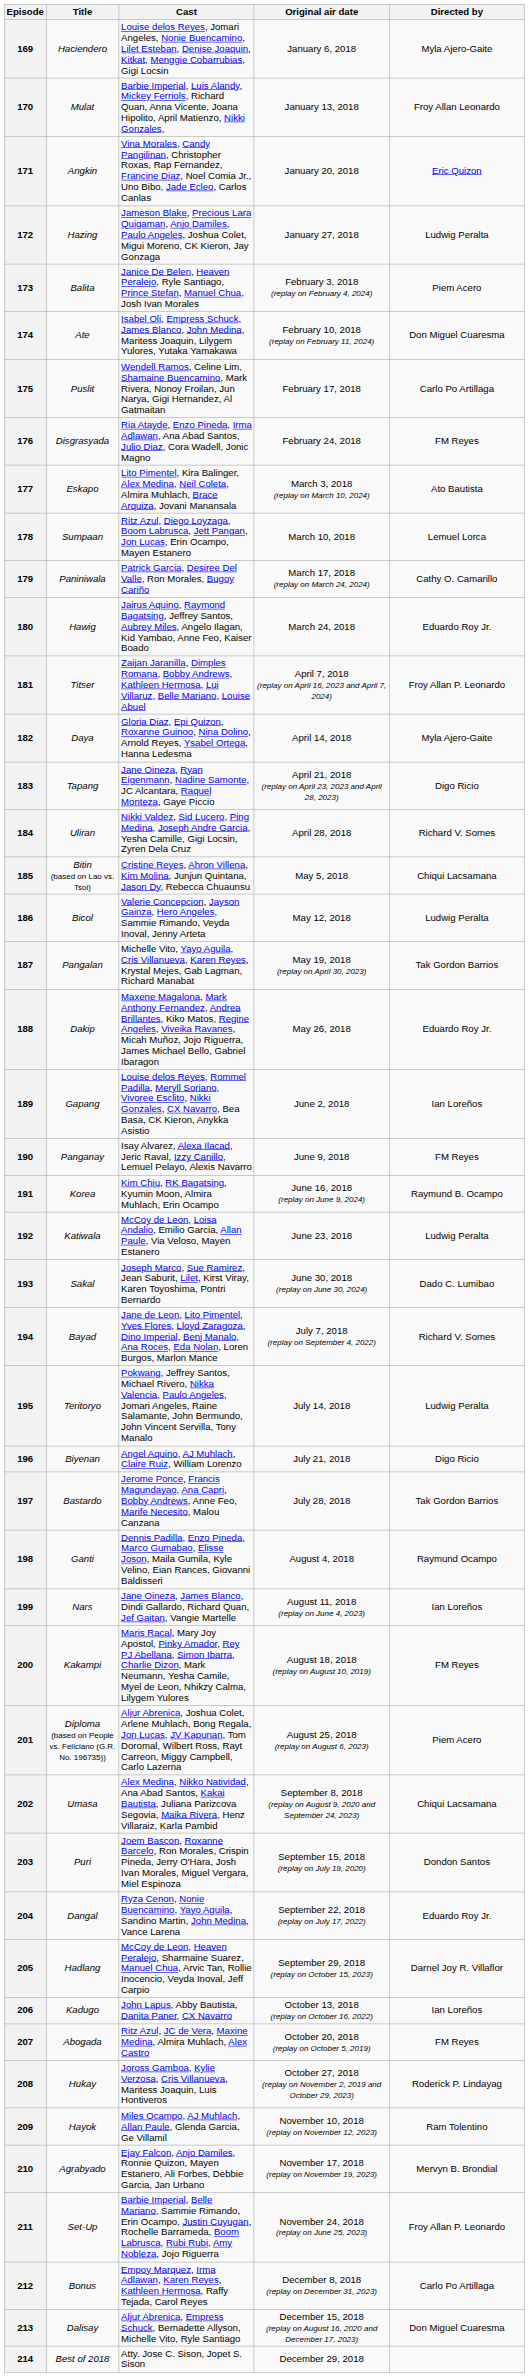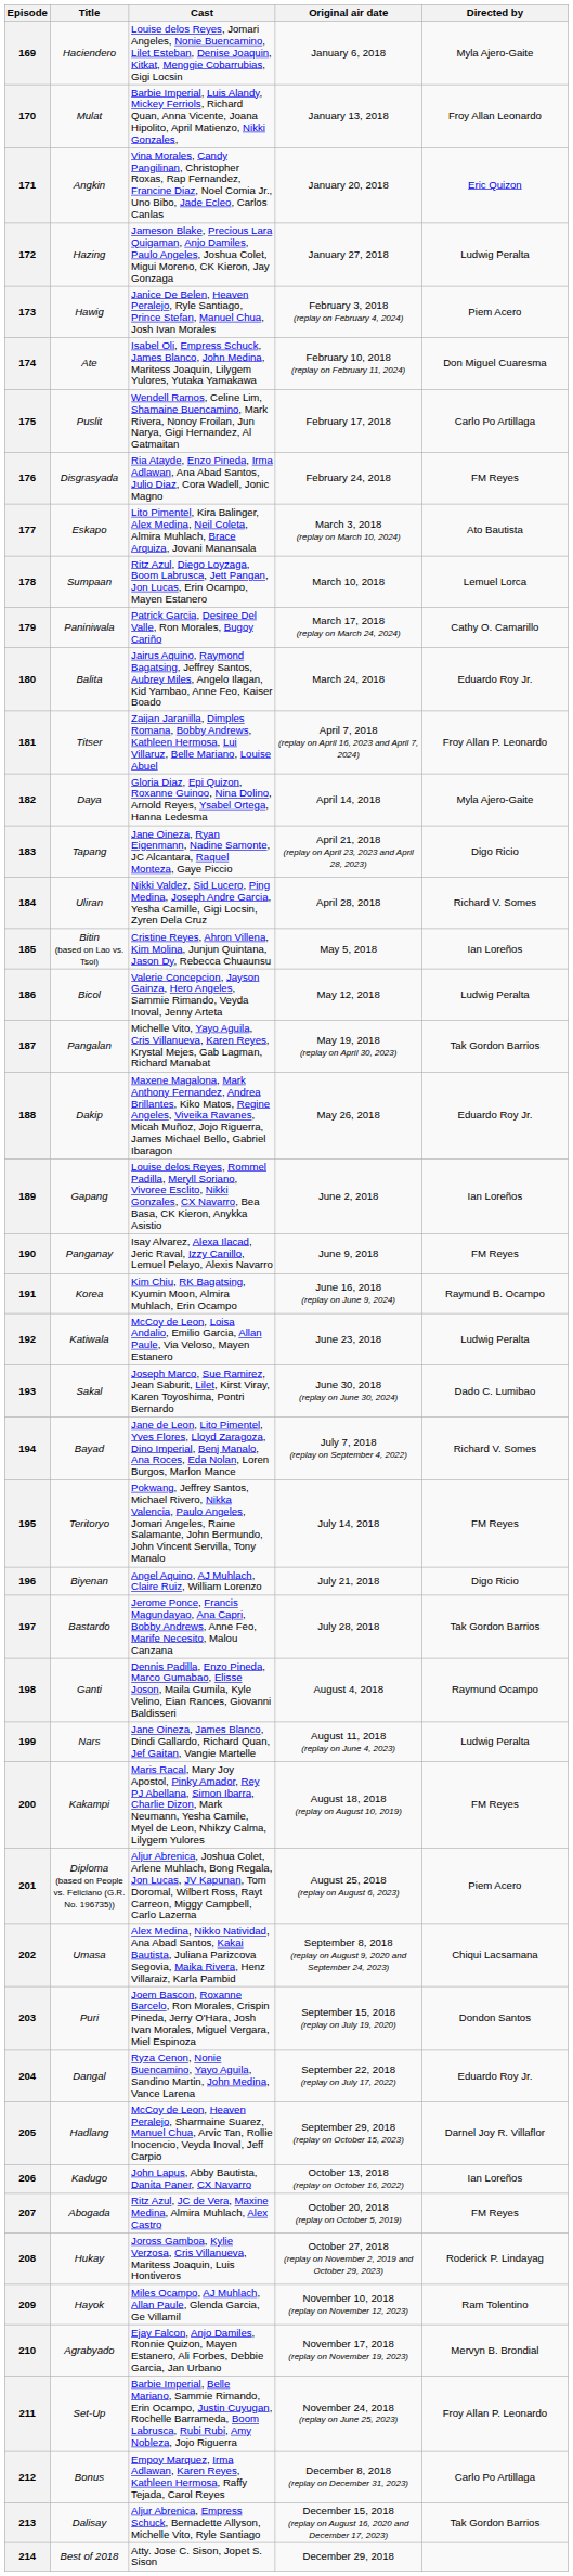 <table class="wikitable sortable" style="text-align:center">
 <tr>
 <th style="width:5%;">Episode</th>
 <th style="width:14%;">Title</th>
 <th style="width:26%;">Cast</th>
 <th style="width:26%;">Original air date</th>
 <th style="width:26%;">Directed by</th>
 </tr>
 <tr>
 <th>169</th>
 <td><em>Haciendero</em></td>
 <td style="text-align:left;"><a href='#'>Louise delos Reyes</a>, Jomari Angeles, <a href='#'>Nonie Buencamino</a>, <a href='#'>Lilet Esteban</a>, <a href='#'>Denise Joaquin</a>, <a href='#'>Kitkat</a>, <a href='#'>Menggie Cobarrubias</a>, Gigi Locsin</td>
 <td>January 6, 2018</td>
 <td>Myla Ajero-Gaite</td>
 </tr>
 <tr>
 <th>170</th>
 <td><em>Mulat</em></td>
 <td style="text-align:left;"><a href='#'>Barbie Imperial</a>, <a href='#'>Luis Alandy</a>, <a href='#'>Mickey Ferriols</a>, Richard Quan, Anna Vicente, Joana Hipolito, April Matienzo, <a href='#'>Nikki Gonzales</a>,</td>
 <td>January 13, 2018</td>
 <td>Froy Allan Leonardo</td>
 </tr>
 <tr>
 <th>171</th>
 <td><em>Angkin</em></td>
 <td style="text-align:left;"><a href='#'>Vina Morales</a>, <a href='#'>Candy Pangilinan</a>, Christopher Roxas, Rap Fernandez, <a href='#'>Francine Diaz</a>, Noel Comia Jr., Uno Bibo, <a href='#'>Jade Ecleo</a>, Carlos Canlas</td>
 <td>January 20, 2018</td>
 <td><a href='#'>Eric Quizon</a></td>
 </tr>
 <tr>
 <th>172</th>
 <td><em>Hazing</em></td>
 <td style="text-align:left;"><a href='#'>Jameson Blake</a>, <a href='#'>Precious Lara Quigaman</a>, <a href='#'>Anjo Damiles</a>, <a href='#'>Paulo Angeles</a>, Joshua Colet, Migui Moreno, CK Kieron, Jay Gonzaga</td>
 <td>January 27, 2018</td>
 <td>Ludwig Peralta</td>
 </tr>
 <tr>
 <th>173</th>
-<td><em>Balita</em></td>
+<td><em>Hawig</em></td>
 <td style="text-align:left;"><a href='#'>Janice De Belen</a>, <a href='#'>Heaven Peralejo</a>, Ryle Santiago, <a href='#'>Prince Stefan</a>, <a href='#'>Manuel Chua</a>, Josh Ivan Morales</td>
 <td>February 3, 2018<br><small><em>(replay on February 4, 2024)</em></small></td>
 <td>Piem Acero</td>
 </tr>
 <tr>
 <th>174</th>
 <td><em>Ate</em></td>
 <td style="text-align:left;"><a href='#'>Isabel Oli</a>, <a href='#'>Empress Schuck</a>, <a href='#'>James Blanco</a>, <a href='#'>John Medina</a>, Maritess Joaquin, Lilygem Yulores, Yutaka Yamakawa</td>
 <td>February 10, 2018<br><small><em>(replay on February 11, 2024)</em></small></td>
 <td>Don Miguel Cuaresma</td>
 </tr>
 <tr>
 <th>175</th>
 <td><em>Puslit</em></td>
 <td style="text-align:left;"><a href='#'>Wendell Ramos</a>, Celine Lim, <a href='#'>Shamaine Buencamino</a>, Mark Rivera, Nonoy Froilan, Jun Narya, Gigi Hernandez, Al Gatmaitan</td>
 <td>February 17, 2018</td>
 <td>Carlo Po Artillaga</td>
 </tr>
 <tr>
 <th>176</th>
 <td><em>Disgrasyada</em></td>
 <td style="text-align:left;"><a href='#'>Ria Atayde</a>, <a href='#'>Enzo Pineda</a>, <a href='#'>Irma Adlawan</a>, Ana Abad Santos, <a href='#'>Julio Diaz</a>, Cora Wadell, Jonic Magno</td>
 <td>February 24, 2018</td>
 <td>FM Reyes</td>
 </tr>
 <tr>
 <th>177</th>
 <td><em>Eskapo</em></td>
 <td style="text-align:left;"><a href='#'>Lito Pimentel</a>, Kira Balinger, <a href='#'>Alex Medina</a>, <a href='#'>Neil Coleta</a>, Almira Muhlach, <a href='#'>Brace Arquiza</a>, Jovani Manansala</td>
 <td>March 3, 2018<br><small><em>(replay on March 10, 2024)</em></small></td>
 <td>Ato Bautista</td>
 </tr>
 <tr>
 <th>178</th>
 <td><em>Sumpaan</em></td>
 <td style="text-align:left;"><a href='#'>Ritz Azul</a>, <a href='#'>Diego Loyzaga</a>, <a href='#'>Boom Labrusca</a>, <a href='#'>Jett Pangan</a>, <a href='#'>Jon Lucas</a>, Erin Ocampo, Mayen Estanero</td>
 <td>March 10, 2018</td>
 <td>Lemuel Lorca</td>
 </tr>
 <tr>
 <th>179</th>
 <td><em>Paniniwala</em></td>
 <td style="text-align:left;"><a href='#'>Patrick Garcia</a>, <a href='#'>Desiree Del Valle</a>, Ron Morales, <a href='#'>Bugoy Cariño</a></td>
 <td>March 17, 2018<br><small><em>(replay on March 24, 2024)</em></small></td>
 <td>Cathy O. Camarillo</td>
 </tr>
 <tr>
 <th>180</th>
-<td><em>Hawig</em></td>
+<td><em>Balita</em></td>
 <td style="text-align:left;"><a href='#'>Jairus Aquino</a>, <a href='#'>Raymond Bagatsing</a>, Jeffrey Santos, <a href='#'>Aubrey Miles</a>, Angelo Ilagan, Kid Yambao, Anne Feo, Kaiser Boado</td>
 <td>March 24, 2018</td>
 <td>Eduardo Roy Jr.</td>
 </tr>
 <tr>
 <th>181</th>
 <td><em>Titser</em></td>
 <td style="text-align:left;"><a href='#'>Zaijan Jaranilla</a>, <a href='#'>Dimples Romana</a>, <a href='#'>Bobby Andrews</a>, <a href='#'>Kathleen Hermosa</a>, <a href='#'>Lui Villaruz</a>, <a href='#'>Belle Mariano</a>, <a href='#'>Louise Abuel</a></td>
 <td>April 7, 2018<br><small><em>(replay on April 16, 2023 and April 7, 2024)</em></small></td>
 <td>Froy Allan P. Leonardo</td>
 </tr>
 <tr>
 <th>182</th>
 <td><em>Daya</em></td>
 <td style="text-align:left;"><a href='#'>Gloria Diaz</a>, <a href='#'>Epi Quizon</a>, <a href='#'>Roxanne Guinoo</a>, <a href='#'>Nina Dolino</a>, Arnold Reyes, <a href='#'>Ysabel Ortega</a>, Hanna Ledesma</td>
 <td>April 14, 2018</td>
 <td>Myla Ajero-Gaite</td>
 </tr>
 <tr>
 <th>183</th>
 <td><em>Tapang</em></td>
 <td style="text-align:left;"><a href='#'>Jane Oineza</a>, <a href='#'>Ryan Eigenmann</a>, <a href='#'>Nadine Samonte</a>, JC Alcantara, <a href='#'>Raquel Monteza</a>, Gaye Piccio</td>
 <td>April 21, 2018<br><small><em>(replay on April 23, 2023 and April 28, 2023)</em></small></td>
 <td>Digo Ricio</td>
 </tr>
 <tr>
 <th>184</th>
 <td><em>Uliran</em></td>
 <td style="text-align:left;"><a href='#'>Nikki Valdez</a>, <a href='#'>Sid Lucero</a>, <a href='#'>Ping Medina</a>, <a href='#'>Joseph Andre Garcia</a>, Yesha Camille, Gigi Locsin, Zyren Dela Cruz</td>
 <td>April 28, 2018</td>
 <td>Richard V. Somes</td>
 </tr>
 <tr>
 <th>185</th>
 <td><em>Bitin</em> <br><small>(based on Lao vs. Tsoi)</small></td>
 <td style="text-align:left;"><a href='#'>Cristine Reyes</a>, <a href='#'>Ahron Villena</a>, <a href='#'>Kim Molina</a>, Junjun Quintana, <a href='#'>Jason Dy</a>, Rebecca Chuaunsu</td>
 <td>May 5, 2018</td>
-<td>Chiqui Lacsamana</td>
+<td>Ian Loreños</td>
 </tr>
 <tr>
 <th>186</th>
 <td><em>Bicol</em></td>
 <td style="text-align:left;"><a href='#'>Valerie Concepcion</a>, <a href='#'>Jayson Gainza</a>, <a href='#'>Hero Angeles</a>, Sammie Rimando,  Veyda Inoval, Jenny Arteta</td>
 <td>May 12, 2018</td>
 <td>Ludwig Peralta</td>
 </tr>
 <tr>
 <th>187</th>
 <td><em>Pangalan</em></td>
 <td style="text-align:left;">Michelle Vito, <a href='#'>Yayo Aguila</a>, <a href='#'>Cris Villanueva</a>, <a href='#'>Karen Reyes</a>, Krystal Mejes, Gab Lagman, Richard Manabat</td>
 <td>May 19, 2018<br><small><em>(replay on April 30, 2023)</em></small></td>
 <td>Tak Gordon Barrios</td>
 </tr>
 <tr>
 <th>188</th>
 <td><em>Dakip</em></td>
 <td style="text-align:left;"><a href='#'>Maxene Magalona</a>, <a href='#'>Mark Anthony Fernandez</a>, <a href='#'>Andrea Brillantes</a>, Kiko Matos, <a href='#'>Regine Angeles</a>, <a href='#'>Viveika Ravanes</a>, Micah Muñoz, Jojo Riguerra, James Michael Bello, Gabriel Ibaragon</td>
 <td>May 26, 2018</td>
 <td>Eduardo Roy Jr.</td>
 </tr>
 <tr>
 <th>189</th>
 <td><em>Gapang</em></td>
 <td style="text-align:left;"><a href='#'>Louise delos Reyes</a>, <a href='#'>Rommel Padilla</a>, <a href='#'>Meryll Soriano</a>, <a href='#'>Vivoree Esclito</a>, <a href='#'>Nikki Gonzales</a>, <a href='#'>CX Navarro</a>, Bea Basa, CK Kieron, Anykka Asistio</td>
 <td>June 2, 2018</td>
 <td>Ian Loreños</td>
 </tr>
 <tr>
 <th>190</th>
 <td><em>Panganay</em></td>
 <td style="text-align:left;">Isay Alvarez, <a href='#'>Alexa Ilacad</a>, Jeric Raval, <a href='#'>Izzy Canillo</a>, Lemuel Pelayo, Alexis Navarro</td>
 <td>June 9, 2018</td>
 <td>FM Reyes</td>
 </tr>
 <tr>
 <th>191</th>
 <td><em>Korea</em></td>
 <td style="text-align:left;"><a href='#'>Kim Chiu</a>, <a href='#'>RK Bagatsing</a>, Kyumin Moon, Almira Muhlach, Erin Ocampo</td>
 <td>June 16, 2018<br><small><em>(replay on June 9, 2024)</em></small></td>
 <td>Raymund B. Ocampo</td>
 </tr>
 <tr>
 <th>192</th>
 <td><em>Katiwala</em></td>
 <td style="text-align:left;"><a href='#'>McCoy de Leon</a>, <a href='#'>Loisa Andalio</a>, Emilio Garcia, <a href='#'>Allan Paule</a>, Via Veloso, Mayen Estanero</td>
 <td>June 23, 2018</td>
 <td>Ludwig Peralta</td>
 </tr>
 <tr>
 <th>193</th>
 <td><em>Sakal</em></td>
 <td style="text-align:left;"><a href='#'>Joseph Marco</a>, <a href='#'>Sue Ramirez</a>, Jean Saburit, <a href='#'>Lilet</a>, Kirst Viray, Karen Toyoshima, Pontri Bernardo</td>
 <td>June 30, 2018<br><small><em>(replay on June 30, 2024)</em></small></td>
 <td>Dado C. Lumibao</td>
 </tr>
 <tr>
 <th>194</th>
 <td><em>Bayad</em></td>
 <td style="text-align:left;"><a href='#'>Jane de Leon</a>, <a href='#'>Lito Pimentel</a>, <a href='#'>Yves Flores</a>, <a href='#'>Lloyd Zaragoza</a>, <a href='#'>Dino Imperial</a>, <a href='#'>Benj Manalo</a>, <a href='#'>Ana Roces</a>, <a href='#'>Eda Nolan</a>, Loren Burgos, Marlon Mance</td>
 <td>July 7, 2018<br><small><em>(replay on September 4, 2022)</em></small></td>
 <td>Richard V. Somes</td>
 </tr>
 <tr>
 <th>195</th>
 <td><em>Teritoryo</em></td>
 <td style="text-align:left;"><a href='#'>Pokwang</a>, Jeffrey Santos, Michael Rivero, <a href='#'>Nikka Valencia</a>, <a href='#'>Paulo Angeles</a>, Jomari Angeles, Raine Salamante, John Bermundo, John Vincent Servilla, Tony Manalo</td>
 <td>July 14, 2018</td>
-<td>Ludwig Peralta</td>
+<td>FM Reyes</td>
 </tr>
 <tr>
 <th>196</th>
 <td><em>Biyenan</em></td>
 <td style="text-align:left;"><a href='#'>Angel Aquino</a>, <a href='#'>AJ Muhlach</a>, <a href='#'>Claire Ruiz</a>, William Lorenzo</td>
 <td>July 21, 2018</td>
 <td>Digo Ricio</td>
 </tr>
 <tr>
 <th>197</th>
 <td><em>Bastardo</em></td>
 <td style="text-align:left;"><a href='#'>Jerome Ponce</a>, <a href='#'>Francis Magundayao</a>, <a href='#'>Ana Capri</a>, <a href='#'>Bobby Andrews</a>, Anne Feo, <a href='#'>Marife Necesito</a>, Malou Canzana</td>
 <td>July 28, 2018</td>
 <td>Tak Gordon Barrios</td>
 </tr>
 <tr>
 <th>198</th>
 <td><em>Ganti</em></td>
 <td style="text-align:left;"><a href='#'>Dennis Padilla</a>, <a href='#'>Enzo Pineda</a>, <a href='#'>Marco Gumabao</a>, <a href='#'>Elisse Joson</a>, Maila Gumila, Kyle Velino, Eian Rances, Giovanni Baldisseri</td>
 <td>August 4, 2018</td>
 <td>Raymund Ocampo</td>
 </tr>
 <tr>
 <th>199</th>
 <td><em>Nars</em></td>
 <td style="text-align:left;"><a href='#'>Jane Oineza</a>, <a href='#'>James Blanco</a>, Dindi Gallardo, Richard Quan, <a href='#'>Jef Gaitan</a>, Vangie Martelle</td>
 <td>August 11, 2018<br><small><em>(replay on June 4, 2023)</em></small></td>
-<td>Ian Loreños</td>
+<td>Ludwig Peralta</td>
 </tr>
 <tr>
 <th>200</th>
 <td><em>Kakampi</em></td>
 <td style="text-align:left;"><a href='#'>Maris Racal</a>, Mary Joy Apostol, <a href='#'>Pinky Amador</a>, <a href='#'>Rey PJ Abellana</a>, <a href='#'>Simon Ibarra</a>, <a href='#'>Charlie Dizon</a>, Mark Neumann, Yesha Camile, Myel de Leon, Nhikzy Calma, Lilygem Yulores</td>
 <td>August 18, 2018<br><small><em>(replay on August 10, 2019)</em></small></td>
 <td>FM Reyes</td>
 </tr>
 <tr>
 <th>201</th>
 <td><em>Diploma</em><br><small>(based on People vs. Feliciano (G.R. No. 196735))</small></td>
 <td style="text-align:left;"><a href='#'>Aljur Abrenica</a>, Joshua Colet, Arlene Muhlach, Bong Regala, <a href='#'>Jon Lucas</a>, <a href='#'>JV Kapunan</a>, Tom Doromal, Wilbert Ross, Rayt Carreon, Miggy Campbell, Carlo Lazerna</td>
 <td>August 25, 2018<br><small><em>(replay on August 6, 2023)</em></small></td>
 <td>Piem Acero</td>
 </tr>
 <tr>
 <th>202</th>
 <td><em>Umasa</em></td>
 <td style="text-align:left;"><a href='#'>Alex Medina</a>, <a href='#'>Nikko Natividad</a>, Ana Abad Santos, <a href='#'>Kakai Bautista</a>, Juliana Parizcova Segovia, <a href='#'>Maika Rivera</a>, Henz Villaraiz, Karla Pambid</td>
 <td>September 8, 2018<br><small><em>(replay on August 9, 2020 and September 24, 2023)</em></small></td>
 <td>Chiqui Lacsamana</td>
 </tr>
 <tr>
 <th>203</th>
 <td><em>Puri</em></td>
 <td style="text-align:left;"><a href='#'>Joem Bascon</a>, <a href='#'>Roxanne Barcelo</a>, Ron Morales, Crispin Pineda, Jerry O'Hara, Josh Ivan Morales, Miguel Vergara, Miel Espinoza</td>
 <td>September 15, 2018<br><small><em>(replay on July 19, 2020)</em></small></td>
 <td>Dondon Santos</td>
 </tr>
 <tr>
 <th>204</th>
 <td><em>Dangal</em></td>
 <td style="text-align:left;"><a href='#'>Ryza Cenon</a>, <a href='#'>Nonie Buencamino</a>, <a href='#'>Yayo Aguila</a>, Sandino Martin, <a href='#'>John Medina</a>, Vance Larena</td>
 <td>September 22, 2018<br><small><em>(replay on July 17, 2022)</em></small></td>
 <td>Eduardo Roy Jr.</td>
 </tr>
 <tr>
 <th>205</th>
 <td><em>Hadlang</em></td>
 <td style="text-align:left;"><a href='#'>McCoy de Leon</a>, <a href='#'>Heaven Peralejo</a>, Sharmaine Suarez, <a href='#'>Manuel Chua</a>, Arvic Tan, Rollie Inocencio, Veyda Inoval, Jeff Carpio</td>
 <td>September 29, 2018<br><small><em>(replay on October 15, 2023)</em></small></td>
 <td>Darnel Joy R. Villaflor</td>
 </tr>
 <tr>
 <th>206</th>
 <td><em>Kadugo</em></td>
 <td style="text-align:left;"><a href='#'>John Lapus</a>, Abby Bautista, <a href='#'>Danita Paner</a>, <a href='#'>CX Navarro</a></td>
 <td>October 13, 2018<br><small><em>(replay on October 16, 2022)</em></small></td>
 <td>Ian Loreños</td>
 </tr>
 <tr>
 <th>207</th>
 <td><em>Abogada</em></td>
 <td style="text-align:left;"><a href='#'>Ritz Azul</a>, <a href='#'>JC de Vera</a>, <a href='#'>Maxine Medina</a>, Almira Muhlach, <a href='#'>Alex Castro</a></td>
 <td>October 20, 2018<br><small><em>(replay on October 5, 2019)</em></small></td>
 <td>FM Reyes</td>
 </tr>
 <tr>
 <th>208</th>
 <td><em>Hukay</em></td>
 <td style="text-align:left;"><a href='#'>Joross Gamboa</a>, <a href='#'>Kylie Verzosa</a>, <a href='#'>Cris Villanueva</a>, Maritess Joaquin, Luis Hontiveros</td>
 <td>October 27, 2018<br><small><em>(replay on November 2, 2019 and October 29, 2023)</em></small></td>
 <td>Roderick P. Lindayag</td>
 </tr>
 <tr>
 <th>209</th>
 <td><em>Hayok</em></td>
 <td style="text-align:left;"><a href='#'>Miles Ocampo</a>, <a href='#'>AJ Muhlach</a>, <a href='#'>Allan Paule</a>, Glenda Garcia, Ge Villamil</td>
 <td>November 10, 2018<br><small><em>(replay on November 12, 2023)</em></small></td>
 <td>Ram Tolentino</td>
 </tr>
 <tr>
 <th>210</th>
 <td><em>Agrabyado</em></td>
 <td style="text-align:left;"><a href='#'>Ejay Falcon</a>, <a href='#'>Anjo Damiles</a>, Ronnie Quizon, Mayen Estanero, Ali Forbes, Debbie Garcia, Jan Urbano</td>
 <td>November 17, 2018<br><small><em>(replay on November 19, 2023)</em></small></td>
 <td>Mervyn B. Brondial</td>
 </tr>
 <tr>
 <th>211</th>
 <td><em>Set-Up</em></td>
 <td style="text-align:left;"><a href='#'>Barbie Imperial</a>, <a href='#'>Belle Mariano</a>, Sammie Rimando, Erin Ocampo, <a href='#'>Justin Cuyugan</a>, Rochelle Barrameda, <a href='#'>Boom Labrusca</a>, <a href='#'>Rubi Rubi</a>, <a href='#'>Amy Nobleza</a>, Jojo Riguerra</td>
 <td>November 24, 2018<br><small><em>(replay on June 25, 2023)</em></small></td>
 <td>Froy Allan P. Leonardo</td>
 </tr>
 <tr>
 <th>212</th>
 <td><em>Bonus</em></td>
 <td style="text-align:left;"><a href='#'>Empoy Marquez</a>, <a href='#'>Irma Adlawan</a>, <a href='#'>Karen Reyes</a>, <a href='#'>Kathleen Hermosa</a>, Raffy Tejada, Carol Reyes</td>
 <td>December 8, 2018<br><small><em>(replay on December 31, 2023)</em></small></td>
 <td>Carlo Po Artillaga</td>
 </tr>
 <tr>
 <th>213</th>
 <td><em>Dalisay</em></td>
 <td style="text-align:left;"><a href='#'>Aljur Abrenica</a>, <a href='#'>Empress Schuck</a>, Bernadette Allyson, Michelle Vito, Ryle Santiago</td>
 <td>December 15, 2018<br><small><em>(replay on August 16, 2020 and December 17, 2023)</em></small></td>
-<td>Don Miguel Cuaresma</td>
+<td>Tak Gordon Barrios</td>
 </tr>
 <tr>
 <th>214</th>
 <td><em>Best of 2018</em></td>
 <td style="text-align:left;">Atty. Jose C. Sison, Jopet S. Sison</td>
 <td>December 29, 2018</td>
 <td></td>
 </tr>
 </table>
